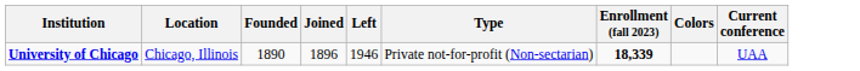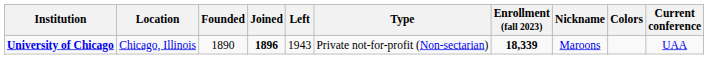 <table class="wikitable sortable plainrowheaders" style="text-align: center;">
 <tr>
 <th scope="col">Institution</th>
 <th scope="col">Location</th>
 <th scope="col">Founded</th>
 <th scope="col">Joined</th>
 <th scope="col">Left</th>
 <th scope="col">Type</th>
 <th scope="col">Enrollment<br><small>(fall 2023)</small></th>
+<th scope="col">Nickname</th>
 <th class="unsortable" scope="col">Colors</th>
 <th scope="col">Current<br>conference</th>
 </tr>
 <tr>
 <td><strong><a href='#'>University of Chicago</a></strong></td>
 <td><a href='#'>Chicago, Illinois</a></td>
 <td>1890</td>
-<td>1896</td>
-<td>1946</td>
+<td><strong>1896</strong></td>
+<td>1943</td>
 <td>Private not-for-profit (<a href='#'>Non-sectarian</a>)</td>
 <td><strong>18,339</strong></td>
+<td><a href='#'>Maroons</a></td>
 <td></td>
 <td><a href='#'>UAA</a></td>
 </tr>
 </table>
